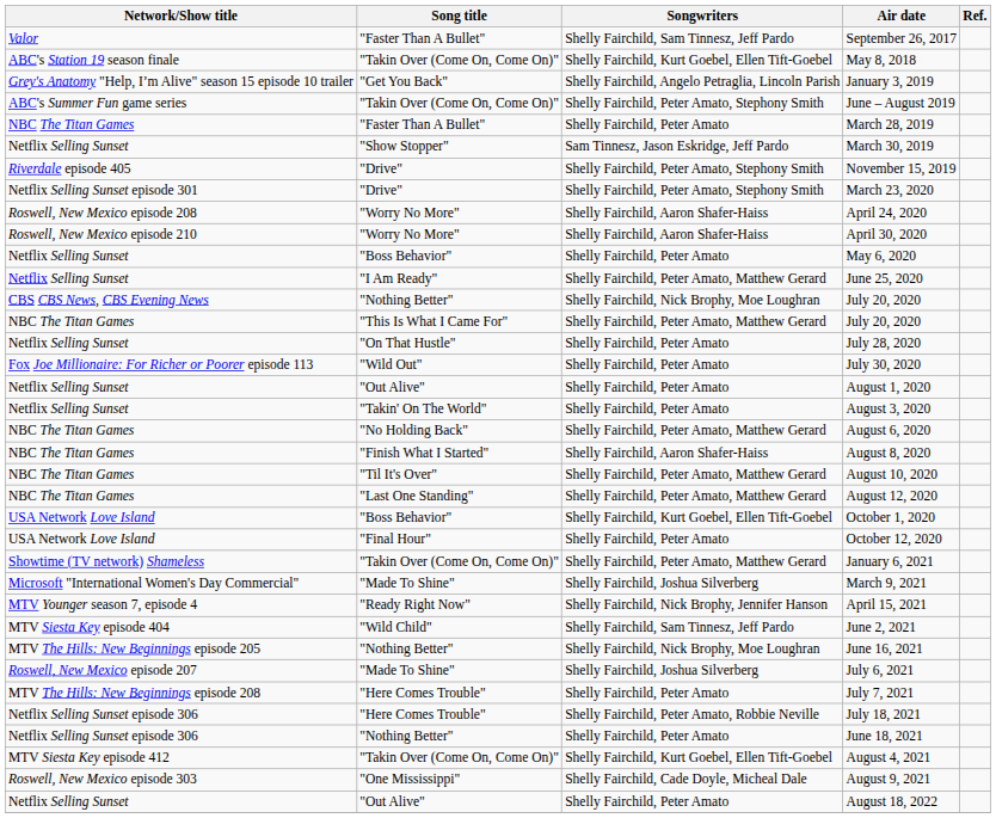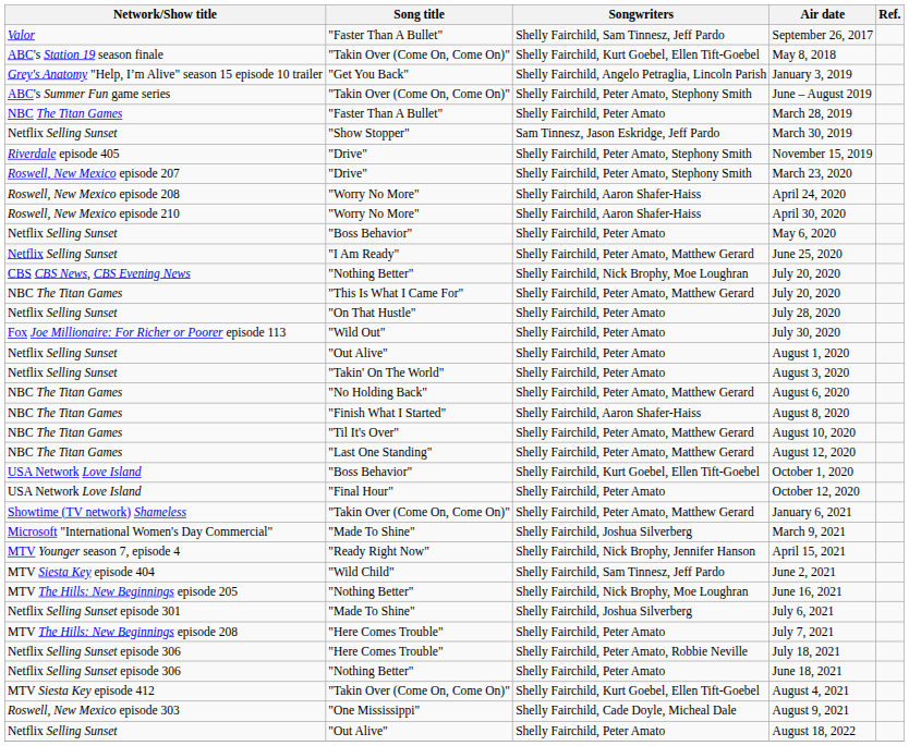 <table class="wikitable">
 <tr>
 <th>Network/Show title</th>
 <th>Song title</th>
 <th>Songwriters</th>
 <th>Air date</th>
 <th>Ref.</th>
 </tr>
 <tr>
 <td><em><a href='#'>Valor</a></em></td>
 <td>"Faster Than A Bullet"</td>
 <td>Shelly Fairchild, Sam Tinnesz, Jeff Pardo</td>
 <td>September 26, 2017</td>
 <td></td>
 </tr>
 <tr>
 <td><a href='#'>ABC</a>'s <em><a href='#'>Station 19</a></em> season finale</td>
 <td>"Takin Over (Come On, Come On)"</td>
 <td>Shelly Fairchild, Kurt Goebel, Ellen Tift-Goebel</td>
 <td>May 8, 2018</td>
 <td></td>
 </tr>
 <tr>
 <td><em><a href='#'>Grey's Anatomy</a></em> "Help, I’m Alive" season 15 episode 10 trailer</td>
 <td>"Get You Back"</td>
 <td>Shelly Fairchild, Angelo Petraglia, Lincoln Parish</td>
 <td>January 3, 2019</td>
 <td></td>
 </tr>
 <tr>
 <td><a href='#'>ABC</a>'s <em>Summer Fun</em> game series</td>
 <td>"Takin Over (Come On, Come On)"</td>
 <td>Shelly Fairchild, Peter Amato, Stephony Smith</td>
 <td>June – August 2019</td>
 <td></td>
 </tr>
 <tr>
 <td><a href='#'>NBC</a> <em><a href='#'>The Titan Games</a></em></td>
 <td>"Faster Than A Bullet"</td>
 <td>Shelly Fairchild, Peter Amato</td>
 <td>March 28, 2019</td>
 <td></td>
 </tr>
 <tr>
 <td>Netflix <em>Selling Sunset</em></td>
 <td>"Show Stopper"</td>
 <td>Sam Tinnesz, Jason Eskridge, Jeff Pardo</td>
 <td>March 30, 2019</td>
 <td></td>
 </tr>
 <tr>
 <td><em><a href='#'>Riverdale</a></em> episode 405</td>
 <td>"Drive"</td>
 <td>Shelly Fairchild, Peter Amato, Stephony Smith</td>
 <td>November 15, 2019</td>
 <td></td>
 </tr>
 <tr>
-<td>Netflix <em>Selling Sunset</em> episode 301</td>
+<td><em><a href='#'>Roswell, New Mexico</a></em> episode 207</td>
 <td>"Drive"</td>
 <td>Shelly Fairchild, Peter Amato, Stephony Smith</td>
 <td>March 23, 2020</td>
 <td></td>
 </tr>
 <tr>
 <td><em>Roswell, New Mexico</em> episode 208</td>
 <td>"Worry No More"</td>
 <td>Shelly Fairchild, Aaron Shafer-Haiss</td>
 <td>April 24, 2020</td>
 <td></td>
 </tr>
 <tr>
 <td><em>Roswell, New Mexico</em> episode 210</td>
 <td>"Worry No More"</td>
 <td>Shelly Fairchild, Aaron Shafer-Haiss</td>
 <td>April 30, 2020</td>
 <td></td>
 </tr>
 <tr>
 <td>Netflix <em>Selling Sunset</em></td>
 <td>"Boss Behavior"</td>
 <td>Shelly Fairchild, Peter Amato</td>
 <td>May 6, 2020</td>
 <td></td>
 </tr>
 <tr>
 <td><a href='#'>Netflix</a> <em>Selling Sunset</em></td>
 <td>"I Am Ready"</td>
 <td>Shelly Fairchild, Peter Amato, Matthew Gerard</td>
 <td>June 25, 2020</td>
 <td></td>
 </tr>
 <tr>
 <td><a href='#'>CBS</a> <em><a href='#'>CBS News</a></em>, <em><a href='#'>CBS Evening News</a></em></td>
 <td>"Nothing Better"</td>
 <td>Shelly Fairchild, Nick Brophy, Moe Loughran</td>
 <td>July 20, 2020</td>
 <td></td>
 </tr>
 <tr>
 <td>NBC <em>The Titan Games</em></td>
 <td>"This Is What I Came For"</td>
 <td>Shelly Fairchild, Peter Amato, Matthew Gerard</td>
 <td>July 20, 2020</td>
 <td></td>
 </tr>
 <tr>
 <td>Netflix <em>Selling Sunset</em></td>
 <td>"On That Hustle"</td>
 <td>Shelly Fairchild, Peter Amato</td>
 <td>July 28, 2020</td>
 <td></td>
 </tr>
 <tr>
 <td><a href='#'>Fox</a> <em><a href='#'>Joe Millionaire: For Richer or Poorer</a></em> episode 113</td>
 <td>"Wild Out"</td>
 <td>Shelly Fairchild, Peter Amato</td>
 <td>July 30, 2020</td>
 <td></td>
 </tr>
 <tr>
 <td>Netflix <em>Selling Sunset</em></td>
 <td>"Out Alive"</td>
 <td>Shelly Fairchild, Peter Amato</td>
 <td>August 1, 2020</td>
 <td></td>
 </tr>
 <tr>
 <td>Netflix <em>Selling Sunset</em></td>
 <td>"Takin' On The World"</td>
 <td>Shelly Fairchild, Peter Amato</td>
 <td>August 3, 2020</td>
 <td></td>
 </tr>
 <tr>
 <td>NBC <em>The Titan Games</em></td>
 <td>"No Holding Back"</td>
 <td>Shelly Fairchild, Peter Amato, Matthew Gerard</td>
 <td>August 6, 2020</td>
 <td></td>
 </tr>
 <tr>
 <td>NBC <em>The Titan Games</em></td>
 <td>"Finish What I Started"</td>
 <td>Shelly Fairchild, Aaron Shafer-Haiss</td>
 <td>August 8, 2020</td>
 <td></td>
 </tr>
 <tr>
 <td>NBC <em>The Titan Games</em></td>
 <td>"Til It's Over"</td>
 <td>Shelly Fairchild, Peter Amato, Matthew Gerard</td>
 <td>August 10, 2020</td>
 <td></td>
 </tr>
 <tr>
 <td>NBC <em>The Titan Games</em></td>
 <td>"Last One Standing"</td>
 <td>Shelly Fairchild, Peter Amato, Matthew Gerard</td>
 <td>August 12, 2020</td>
 <td></td>
 </tr>
 <tr>
 <td><a href='#'>USA Network</a> <em><a href='#'>Love Island</a></em></td>
 <td>"Boss Behavior"</td>
 <td>Shelly Fairchild, Kurt Goebel, Ellen Tift-Goebel</td>
 <td>October 1, 2020</td>
 <td></td>
 </tr>
 <tr>
 <td>USA Network <em>Love Island</em></td>
 <td>"Final Hour"</td>
 <td>Shelly Fairchild, Peter Amato</td>
 <td>October 12, 2020</td>
 <td></td>
 </tr>
 <tr>
 <td><a href='#'>Showtime (TV network)</a> <em><a href='#'>Shameless</a></em></td>
 <td>"Takin Over (Come On, Come On)"</td>
 <td>Shelly Fairchild, Peter Amato, Matthew Gerard</td>
 <td>January 6, 2021</td>
 <td></td>
 </tr>
 <tr>
 <td><a href='#'>Microsoft</a> "International Women's Day Commercial"</td>
 <td>"Made To Shine"</td>
 <td>Shelly Fairchild, Joshua Silverberg</td>
 <td>March 9, 2021</td>
 <td></td>
 </tr>
 <tr>
 <td><a href='#'>MTV</a> <em>Younger</em> season 7, episode 4</td>
 <td>"Ready Right Now"</td>
 <td>Shelly Fairchild, Nick Brophy, Jennifer Hanson</td>
 <td>April 15, 2021</td>
 <td></td>
 </tr>
 <tr>
 <td>MTV <em><a href='#'>Siesta Key</a></em> episode 404</td>
 <td>"Wild Child"</td>
 <td>Shelly Fairchild, Sam Tinnesz, Jeff Pardo</td>
 <td>June 2, 2021</td>
 <td></td>
 </tr>
 <tr>
 <td>MTV <em><a href='#'>The Hills: New Beginnings</a></em> episode 205</td>
 <td>"Nothing Better"</td>
 <td>Shelly Fairchild, Nick Brophy, Moe Loughran</td>
 <td>June 16, 2021</td>
 <td></td>
 </tr>
 <tr>
-<td><em><a href='#'>Roswell, New Mexico</a></em> episode 207</td>
+<td>Netflix <em>Selling Sunset</em> episode 301</td>
 <td>"Made To Shine"</td>
 <td>Shelly Fairchild, Joshua Silverberg</td>
 <td>July 6, 2021</td>
 <td></td>
 </tr>
 <tr>
 <td>MTV <em><a href='#'>The Hills: New Beginnings</a></em> episode 208</td>
 <td>"Here Comes Trouble"</td>
 <td>Shelly Fairchild, Peter Amato</td>
 <td>July 7, 2021</td>
 <td></td>
 </tr>
 <tr>
 <td>Netflix <em>Selling Sunset</em> episode 306</td>
 <td>"Here Comes Trouble"</td>
 <td>Shelly Fairchild, Peter Amato, Robbie Neville</td>
 <td>July 18, 2021</td>
 <td></td>
 </tr>
 <tr>
 <td>Netflix <em>Selling Sunset</em> episode 306</td>
 <td>"Nothing Better"</td>
 <td>Shelly Fairchild, Peter Amato</td>
 <td>June 18, 2021</td>
 <td></td>
 </tr>
 <tr>
 <td>MTV <em>Siesta Key</em> episode 412</td>
 <td>"Takin Over (Come On, Come On)"</td>
 <td>Shelly Fairchild, Kurt Goebel, Ellen Tift-Goebel</td>
 <td>August 4, 2021</td>
 <td></td>
 </tr>
 <tr>
 <td><em>Roswell, New Mexico</em> episode 303</td>
 <td>"One Mississippi"</td>
 <td>Shelly Fairchild, Cade Doyle, Micheal Dale</td>
 <td>August 9, 2021</td>
 <td></td>
 </tr>
 <tr>
 <td>Netflix <em>Selling Sunset</em></td>
 <td>"Out Alive"</td>
 <td>Shelly Fairchild, Peter Amato</td>
 <td>August 18, 2022</td>
 <td></td>
 </tr>
 <tr>
 </tr>
 </table>
